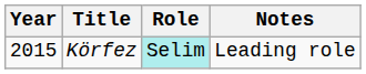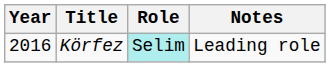 <table class="wikitable" style="font-size: 95%;">
 <tr>
 <th>Year</th>
 <th>Title</th>
 <th>Role</th>
 <th>Notes</th>
 </tr>
 <tr>
-<td>2015</td>
+<td>2016</td>
 <td><em>Körfez</em></td>
 <td style="background: paleturquoise;">Selim</td>
 <td>Leading role</td>
 </tr>
 </table>
